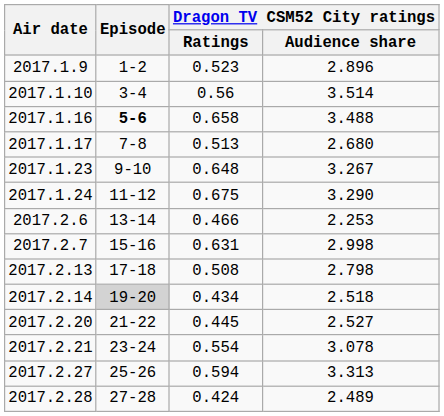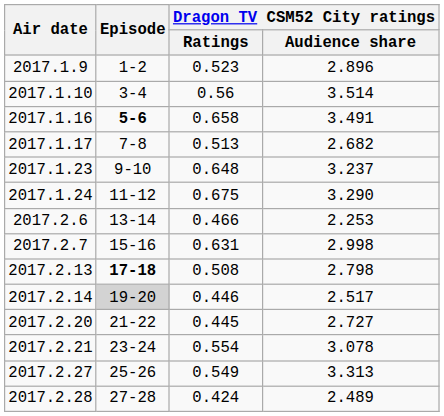 <table class="wikitable sortable mw-collapsible jquery-tablesorter" style="text-align:center">
 <tr>
 <th rowspan="2">Air date</th>
 <th rowspan="2">Episode</th>
 <th colspan="2"><a href='#'>Dragon TV</a> CSM52 City ratings</th>
 </tr>
 <tr>
 <th>Ratings</th>
 <th>Audience share</th>
 </tr>
 <tr>
 <td>2017.1.9</td>
 <td>1-2</td>
 <td>0.523</td>
 <td>2.896</td>
 </tr>
 <tr>
 <td>2017.1.10</td>
 <td>3-4</td>
 <td>0.56</td>
 <td>3.514</td>
 </tr>
 <tr>
 <td>2017.1.16</td>
 <td><strong>5-6</strong></td>
 <td>0.658</td>
-<td>3.488</td>
+<td>3.491</td>
 </tr>
 <tr>
 <td>2017.1.17</td>
 <td>7-8</td>
 <td>0.513</td>
-<td>2.680</td>
+<td>2.682</td>
 </tr>
 <tr>
 <td>2017.1.23</td>
 <td>9-10</td>
 <td>0.648</td>
-<td>3.267</td>
+<td>3.237</td>
 </tr>
 <tr>
 <td>2017.1.24</td>
 <td>11-12</td>
 <td>0.675</td>
 <td>3.290</td>
 </tr>
 <tr>
 <td>2017.2.6</td>
 <td>13-14</td>
 <td>0.466</td>
 <td>2.253</td>
 </tr>
 <tr>
 <td>2017.2.7</td>
 <td>15-16</td>
 <td>0.631</td>
 <td>2.998</td>
 </tr>
 <tr>
 <td>2017.2.13</td>
-<td>17-18</td>
+<td><strong>17-18</strong></td>
 <td>0.508</td>
 <td>2.798</td>
 </tr>
 <tr>
 <td>2017.2.14</td>
 <td style="background: lightgrey;">19-20</td>
-<td>0.434</td>
-<td>2.518</td>
+<td>0.446</td>
+<td>2.517</td>
 </tr>
 <tr>
 <td>2017.2.20</td>
 <td>21-22</td>
 <td>0.445</td>
-<td>2.527</td>
+<td>2.727</td>
 </tr>
 <tr>
 <td>2017.2.21</td>
 <td>23-24</td>
 <td>0.554</td>
 <td>3.078</td>
 </tr>
 <tr>
 <td>2017.2.27</td>
 <td>25-26</td>
-<td>0.594</td>
+<td>0.549</td>
 <td>3.313</td>
 </tr>
 <tr>
 <td>2017.2.28</td>
 <td>27-28</td>
 <td>0.424</td>
 <td>2.489</td>
 </tr>
 </table>
